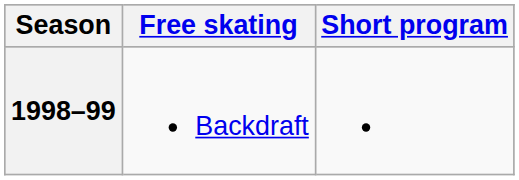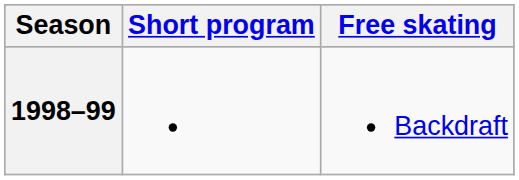 <table class=wikitable style=text-align:center>
 <tr>
 <th>Season</th>
+<th><a href='#'>Short program</a></th>
 <th><a href='#'>Free skating</a></th>
-<th><a href='#'>Short program</a></th>
 </tr>
 <tr>
 <th>1998–99 <br> </th>
+<td><br><ul><li></li></ul></td>
 <td><br><ul><li><a href='#'>Backdraft</a> <br></li></ul></td>
-<td><br><ul><li></li></ul></td>
 </tr>
 </table>
